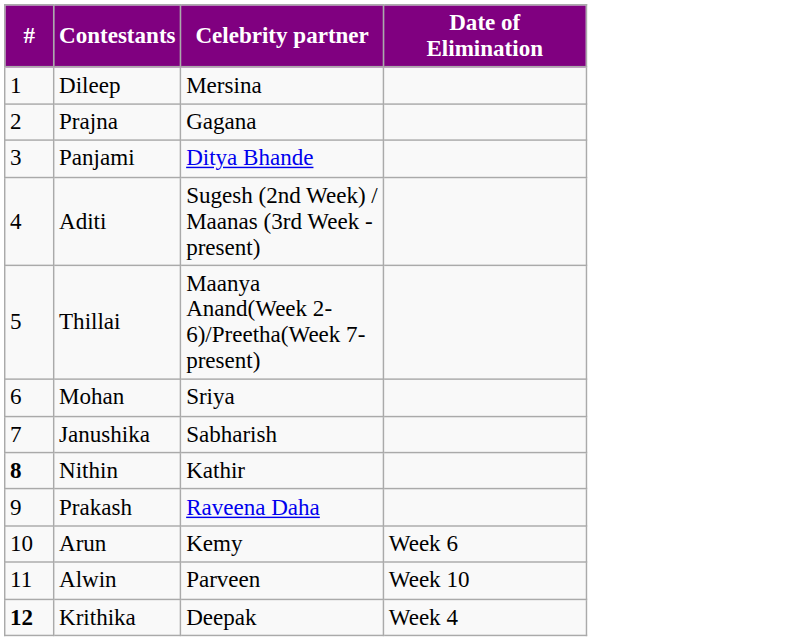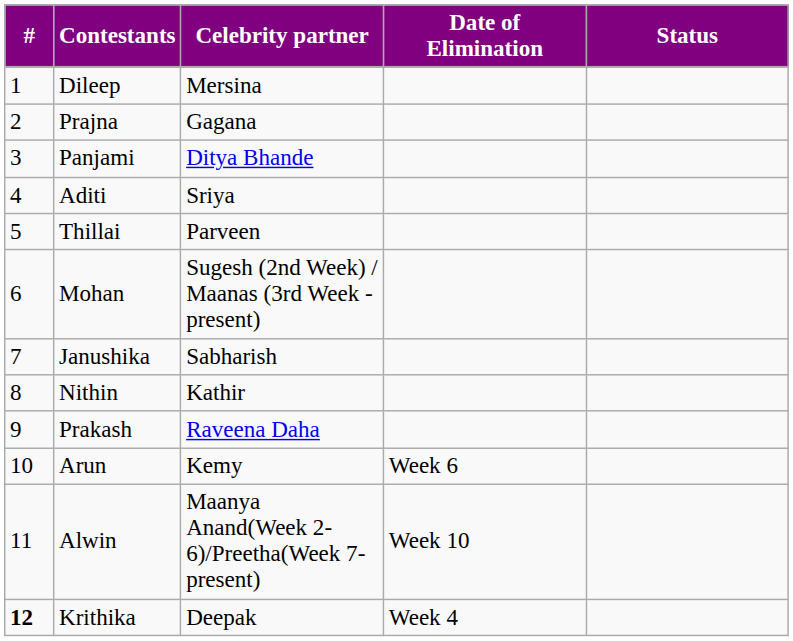 <table class="wikitable sortable">
 <tr>
 <th style="width:20pt; background:Purple;color:white">#</th>
 <th style="width:60pt; background:Purple;color:white">Contestants</th>
 <th style="width:100pt; background:Purple;color:white">Celebrity partner</th>
 <th style="width:100pt; background:Purple;color:white">Date of Elimination</th>
+<th style="width:100pt; background:Purple;color:white">Status</th>
 </tr>
 <tr>
 <td>1</td>
 <td>Dileep</td>
 <td>Mersina</td>
+<td></td>
 <td></td>
 </tr>
 <tr>
 <td>2</td>
 <td>Prajna</td>
 <td>Gagana</td>
 <td></td>
+<td></td>
 </tr>
 <tr>
 <td>3</td>
 <td>Panjami</td>
 <td><a href='#'>Ditya Bhande</a></td>
 <td></td>
+<td></td>
 </tr>
 <tr>
 <td>4</td>
 <td>Aditi</td>
-<td>Sugesh (2nd Week) / Maanas (3rd Week - present)</td>
+<td>Sriya</td>
+<td></td>
 <td></td>
 </tr>
 <tr>
 <td>5</td>
 <td>Thillai</td>
-<td>Maanya Anand(Week 2-6)/Preetha(Week 7-present)</td>
+<td>Parveen</td>
+<td></td>
 <td></td>
 </tr>
 <tr>
 <td>6</td>
 <td>Mohan</td>
-<td>Sriya</td>
+<td>Sugesh (2nd Week) / Maanas (3rd Week - present)</td>
+<td></td>
 <td></td>
 </tr>
 <tr>
 <td>7</td>
 <td>Janushika</td>
 <td>Sabharish</td>
 <td></td>
+<td></td>
 </tr>
 <tr>
-<td><strong>8</strong></td>
+<td>8</td>
 <td>Nithin</td>
 <td>Kathir</td>
+<td></td>
 <td></td>
 </tr>
 <tr>
 <td>9</td>
 <td>Prakash</td>
 <td><a href='#'>Raveena Daha</a></td>
 <td></td>
+<td></td>
 </tr>
 <tr>
 <td>10</td>
 <td>Arun</td>
 <td>Kemy</td>
 <td>Week 6</td>
+<td></td>
 </tr>
 <tr>
 <td>11</td>
 <td>Alwin</td>
-<td>Parveen</td>
+<td>Maanya Anand(Week 2-6)/Preetha(Week 7-present)</td>
 <td>Week 10</td>
+<td></td>
 </tr>
 <tr>
 <td><strong>12</strong></td>
 <td>Krithika</td>
 <td>Deepak</td>
 <td>Week 4</td>
+<td></td>
 </tr>
 </table>
